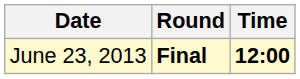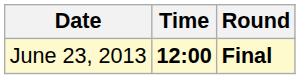 <table class="wikitable">
 <tr>
 <th>Date</th>
+<th>Time</th>
 <th>Round</th>
-<th>Time</th>
 </tr>
 <tr style=background:lemonchiffon>
 <td>June 23, 2013</td>
+<td><strong>12:00</strong></td>
 <td><strong>Final</strong></td>
-<td><strong>12:00</strong></td>
 </tr>
 </table>
